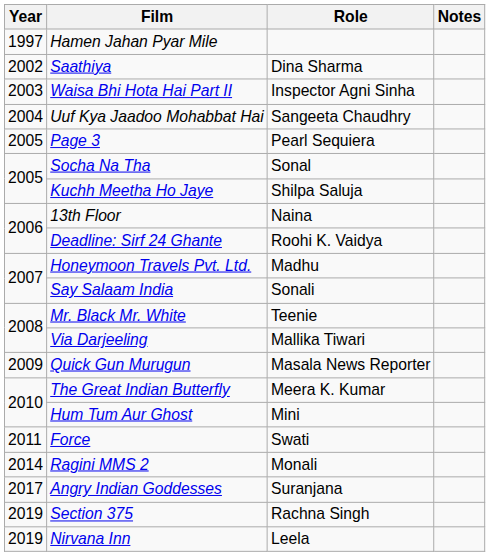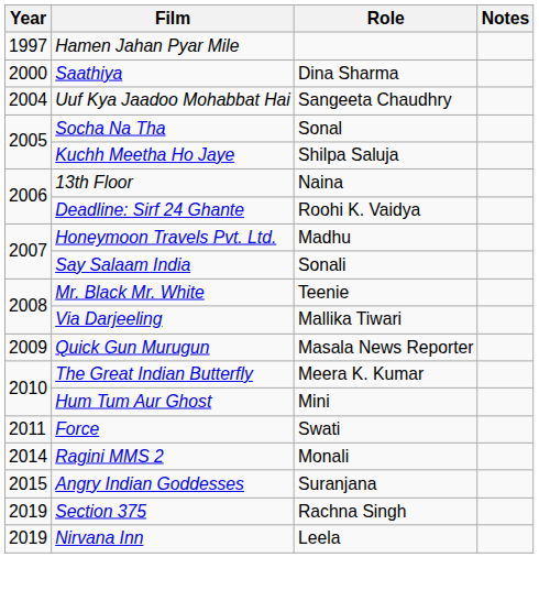 <table class="wikitable sortable">
 <tr>
 <th>Year</th>
 <th>Film</th>
 <th>Role</th>
 <th>Notes</th>
 </tr>
 <tr>
 <td>1997</td>
 <td><em>Hamen Jahan Pyar Mile</em></td>
 <td></td>
 <td></td>
 </tr>
 <tr>
-<td>2002</td>
+<td>2000</td>
 <td><em><a href='#'>Saathiya</a></em></td>
 <td>Dina Sharma</td>
-<td></td>
-</tr>
-<tr>
-<td>2003</td>
-<td><em><a href='#'>Waisa Bhi Hota Hai Part II</a></em></td>
-<td>Inspector Agni Sinha</td>
 <td></td>
 </tr>
 <tr>
 <td>2004</td>
 <td><em>Uuf Kya Jaadoo Mohabbat Hai</em></td>
 <td>Sangeeta Chaudhry</td>
-<td></td>
-</tr>
-<tr>
-<td>2005</td>
-<td><em><a href='#'>Page 3</a></em></td>
-<td>Pearl Sequiera</td>
 <td></td>
 </tr>
 <tr>
 <td rowspan="2">2005</td>
 <td><em><a href='#'>Socha Na Tha</a></em></td>
 <td>Sonal</td>
 <td></td>
 </tr>
 <tr>
 <td><em><a href='#'>Kuchh Meetha Ho Jaye</a></em></td>
 <td>Shilpa Saluja</td>
 <td></td>
 </tr>
 <tr>
 <td rowspan="2">2006</td>
 <td><em>13th Floor</em></td>
 <td>Naina</td>
 <td></td>
 </tr>
 <tr>
 <td><em><a href='#'>Deadline: Sirf 24 Ghante</a></em></td>
 <td>Roohi K. Vaidya</td>
 <td></td>
 </tr>
 <tr>
 <td rowspan="2">2007</td>
 <td><em><a href='#'>Honeymoon Travels Pvt. Ltd.</a></em></td>
 <td>Madhu</td>
 <td></td>
 </tr>
 <tr>
 <td><em><a href='#'>Say Salaam India</a></em></td>
 <td>Sonali</td>
 <td></td>
 </tr>
 <tr>
 <td rowspan="2">2008</td>
 <td><em><a href='#'>Mr. Black Mr. White</a></em></td>
 <td>Teenie</td>
 <td></td>
 </tr>
 <tr>
 <td><em><a href='#'>Via Darjeeling</a></em></td>
 <td>Mallika Tiwari</td>
 <td></td>
 </tr>
 <tr>
 <td>2009</td>
 <td><em><a href='#'>Quick Gun Murugun</a></em></td>
 <td>Masala News Reporter</td>
 <td></td>
 </tr>
 <tr>
 <td rowspan="2">2010</td>
 <td><em><a href='#'>The Great Indian Butterfly</a></em></td>
 <td>Meera K. Kumar</td>
 <td></td>
 </tr>
 <tr>
 <td><em><a href='#'>Hum Tum Aur Ghost</a></em></td>
 <td>Mini</td>
 <td></td>
 </tr>
 <tr>
 <td>2011</td>
 <td><em><a href='#'>Force</a></em></td>
 <td>Swati</td>
 <td></td>
 </tr>
 <tr>
 <td>2014</td>
 <td><em><a href='#'>Ragini MMS 2</a></em></td>
 <td>Monali</td>
 <td></td>
 </tr>
 <tr>
-<td>2017</td>
+<td>2015</td>
 <td><em><a href='#'>Angry Indian Goddesses</a></em></td>
 <td>Suranjana</td>
 <td></td>
 </tr>
 <tr>
 <td>2019</td>
 <td><em><a href='#'>Section 375</a></em></td>
 <td>Rachna Singh</td>
 <td></td>
 </tr>
 <tr>
 <td>2019</td>
 <td><em><a href='#'>Nirvana Inn</a></em></td>
 <td>Leela</td>
 <td></td>
 </tr>
 </table>
